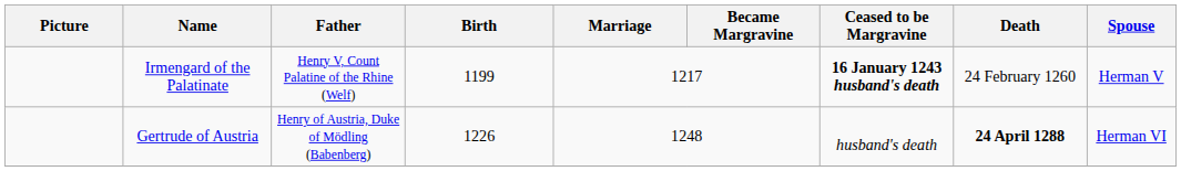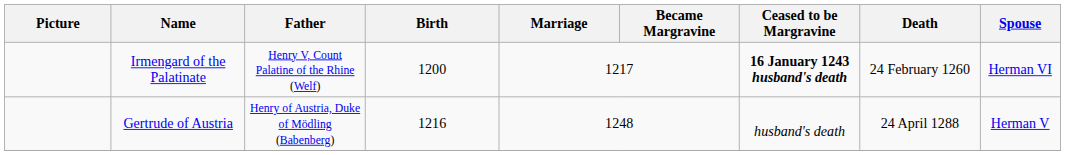 <table width=95% class="wikitable">
 <tr>
 <th width = "8%">Picture</th>
 <th width = "10%">Name</th>
 <th width = "9%">Father</th>
 <th width = "10%">Birth</th>
 <th width = "9%">Marriage</th>
 <th width = "9%">Became Margravine</th>
 <th width = "9%">Ceased to be Margravine</th>
 <th width = "9%">Death</th>
 <th width = "6%"><a href='#'>Spouse</a></th>
 </tr>
 <tr>
 <td align="center"></td>
 <td align="center"><a href='#'>Irmengard of the Palatinate</a></td>
 <td align="center"><small><a href='#'>Henry V, Count Palatine of the Rhine</a><br>(<a href='#'>Welf</a>)</small></td>
-<td align="center">1199</td>
+<td align="center">1200</td>
 <td align="center" colspan="2">1217</td>
 <td align="center"><strong>16 January 1243<br><em>husband's death</em></strong></td>
 <td align="center">24 February 1260</td>
-<td align="center"><a href='#'>Herman V</a></td>
+<td align="center"><a href='#'>Herman VI</a></td>
 </tr>
 <tr>
 <td align="center"></td>
 <td align="center"><a href='#'>Gertrude of Austria</a></td>
 <td align="center"><small><a href='#'>Henry of Austria, Duke of Mödling</a><br>(<a href='#'>Babenberg</a>)</small></td>
-<td align="center">1226</td>
+<td align="center">1216</td>
 <td align="center" colspan="2">1248</td>
 <td align="center"><br><em>husband's death</em></td>
-<td align="center"><strong>24 April 1288</strong></td>
-<td align="center"><a href='#'>Herman VI</a></td>
+<td align="center">24 April 1288</td>
+<td align="center"><a href='#'>Herman V</a></td>
 </tr>
 <tr>
 </tr>
 </table>
